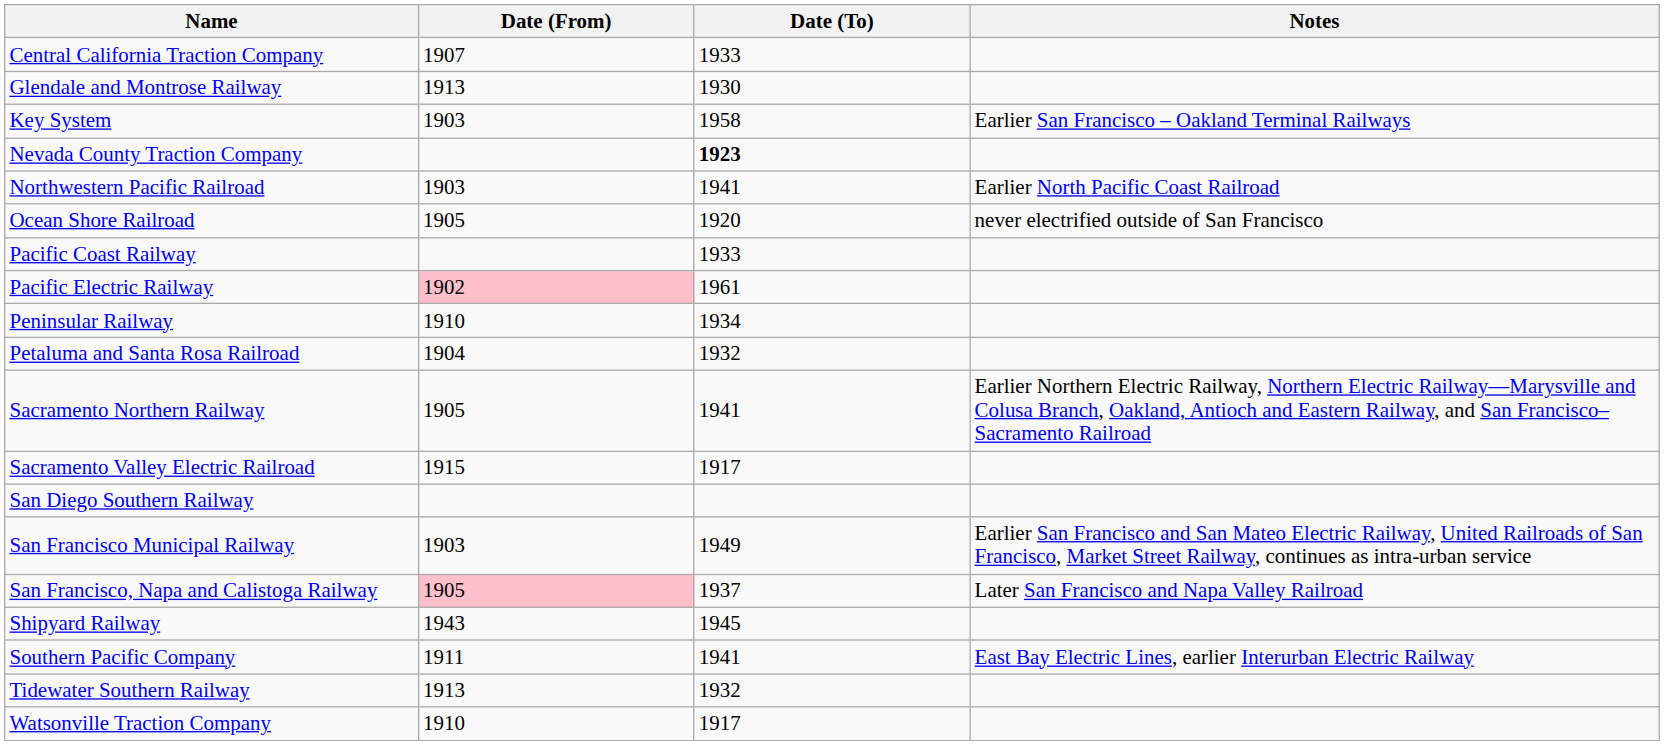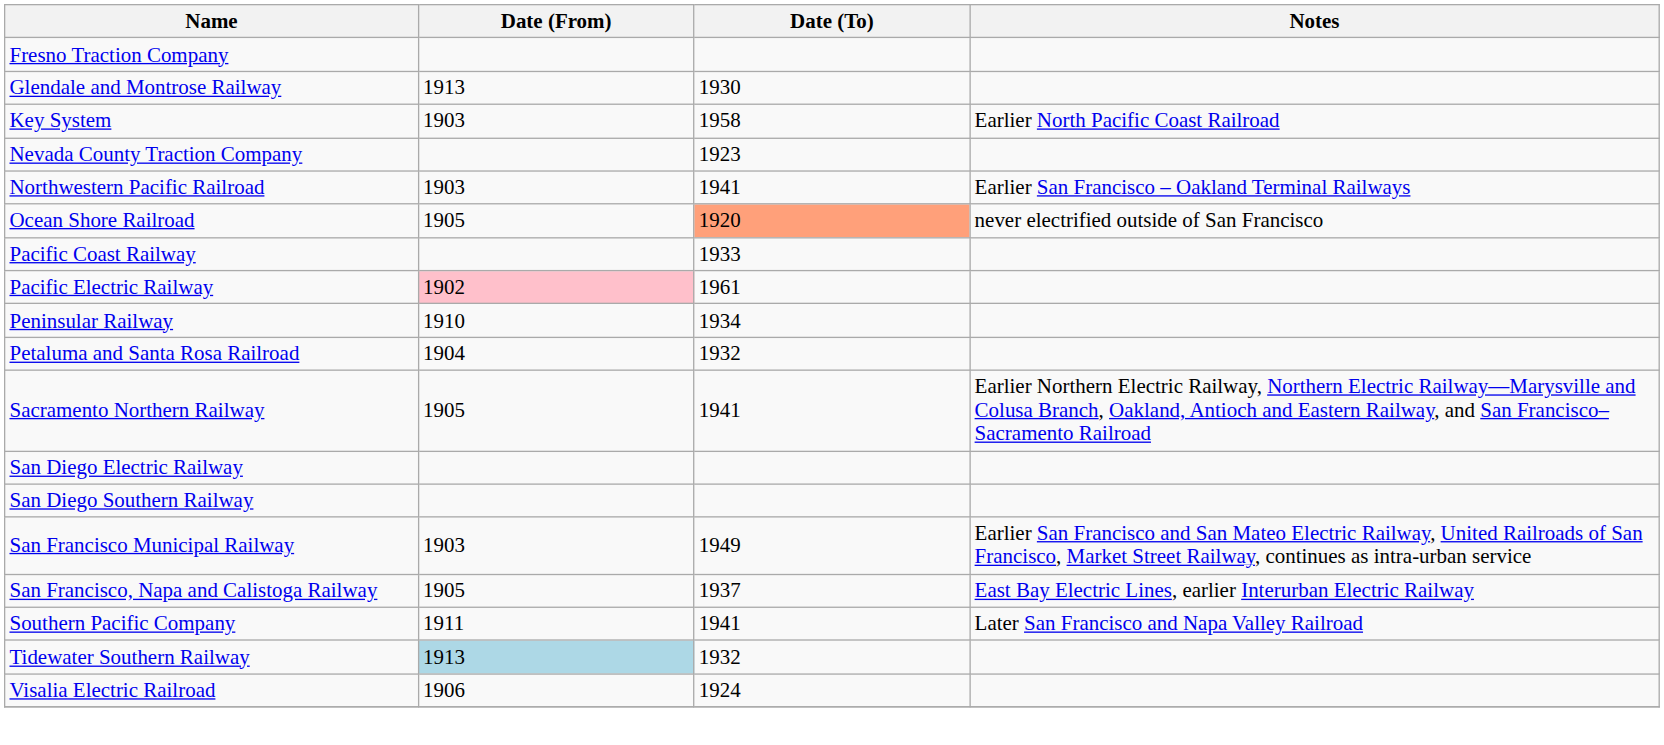 <table class="wikitable sortable" width=100%>
 <tr>
 <th width=15%>Name</th>
 <th width=10%>Date (From)</th>
 <th width=10%>Date (To)</th>
 <th class="unsortable" width=25%>Notes</th>
 </tr>
 <tr>
-<td><a href='#'>Central California Traction Company</a></td>
-<td>1907</td>
-<td>1933</td>
+<td><a href='#'>Fresno Traction Company</a></td>
+<td></td>
+<td></td>
 <td></td>
 </tr>
 <tr>
 <td><a href='#'>Glendale and Montrose Railway</a></td>
 <td>1913</td>
 <td>1930</td>
 <td></td>
 </tr>
 <tr>
 <td><a href='#'>Key System</a></td>
 <td>1903</td>
 <td>1958</td>
-<td>Earlier <a href='#'>San Francisco – Oakland Terminal Railways</a></td>
+<td>Earlier <a href='#'>North Pacific Coast Railroad</a></td>
 </tr>
 <tr>
 <td><a href='#'>Nevada County Traction Company</a></td>
 <td></td>
-<td><strong>1923</strong></td>
+<td>1923</td>
 <td></td>
 </tr>
 <tr>
 <td><a href='#'>Northwestern Pacific Railroad</a></td>
 <td>1903</td>
 <td>1941</td>
-<td>Earlier <a href='#'>North Pacific Coast Railroad</a></td>
+<td>Earlier <a href='#'>San Francisco – Oakland Terminal Railways</a></td>
 </tr>
 <tr>
 <td><a href='#'>Ocean Shore Railroad</a></td>
 <td>1905</td>
-<td>1920</td>
+<td style="background: lightsalmon;">1920</td>
 <td>never electrified outside of San Francisco</td>
 </tr>
 <tr>
 <td><a href='#'>Pacific Coast Railway</a></td>
 <td></td>
 <td>1933</td>
 <td></td>
 </tr>
 <tr>
 <td><a href='#'>Pacific Electric Railway</a></td>
 <td style="background: pink;">1902</td>
 <td>1961</td>
 <td></td>
 </tr>
 <tr>
 <td><a href='#'>Peninsular Railway</a></td>
 <td>1910</td>
 <td>1934</td>
 <td></td>
 </tr>
 <tr>
 <td><a href='#'>Petaluma and Santa Rosa Railroad</a></td>
 <td>1904</td>
 <td>1932</td>
 <td></td>
 </tr>
 <tr>
 <td><a href='#'>Sacramento Northern Railway</a></td>
 <td>1905</td>
 <td>1941</td>
 <td>Earlier Northern Electric Railway, <a href='#'>Northern Electric Railway—Marysville and Colusa Branch</a>, <a href='#'>Oakland, Antioch and Eastern Railway</a>, and <a href='#'>San Francisco–Sacramento Railroad</a></td>
 </tr>
 <tr>
-<td><a href='#'>Sacramento Valley Electric Railroad</a></td>
-<td>1915</td>
-<td>1917</td>
+<td><a href='#'>San Diego Electric Railway</a></td>
+<td></td>
+<td></td>
 <td></td>
 </tr>
 <tr>
 <td><a href='#'>San Diego Southern Railway</a></td>
 <td></td>
 <td></td>
 <td></td>
 </tr>
 <tr>
 <td><a href='#'>San Francisco Municipal Railway</a></td>
 <td>1903</td>
 <td>1949</td>
 <td>Earlier <a href='#'>San Francisco and San Mateo Electric Railway</a>, <a href='#'>United Railroads of San Francisco</a>, <a href='#'>Market Street Railway</a>, continues as intra-urban service</td>
 </tr>
 <tr>
 <td><a href='#'>San Francisco, Napa and Calistoga Railway</a></td>
-<td style="background: pink;">1905</td>
+<td>1905</td>
 <td>1937</td>
-<td>Later <a href='#'>San Francisco and Napa Valley Railroad</a></td>
-</tr>
-<tr>
-<td><a href='#'>Shipyard Railway</a></td>
-<td>1943</td>
-<td>1945</td>
-<td></td>
+<td><a href='#'>East Bay Electric Lines</a>, earlier <a href='#'>Interurban Electric Railway</a></td>
 </tr>
 <tr>
 <td><a href='#'>Southern Pacific Company</a></td>
 <td>1911</td>
 <td>1941</td>
-<td><a href='#'>East Bay Electric Lines</a>, earlier <a href='#'>Interurban Electric Railway</a></td>
+<td>Later <a href='#'>San Francisco and Napa Valley Railroad</a></td>
 </tr>
 <tr>
 <td><a href='#'>Tidewater Southern Railway</a></td>
-<td>1913</td>
+<td style="background: lightblue;">1913</td>
 <td>1932</td>
 <td></td>
 </tr>
 <tr>
-<td><a href='#'>Watsonville Traction Company</a></td>
-<td>1910</td>
-<td>1917</td>
+<td><a href='#'>Visalia Electric Railroad</a></td>
+<td>1906</td>
+<td>1924</td>
 <td></td>
 </tr>
 <tr>
 </tr>
 </table>
